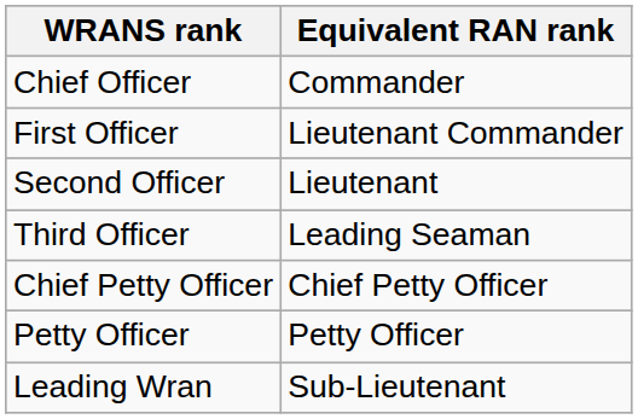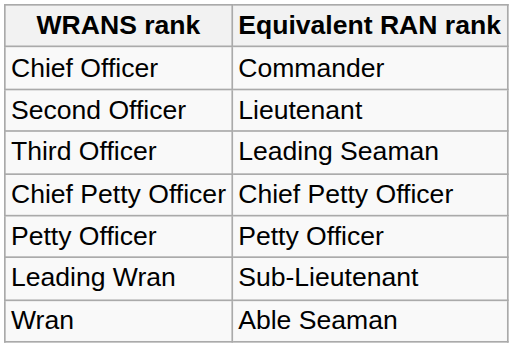 <table class="wikitable" border="1">
 <tr>
 <th>WRANS rank</th>
 <th>Equivalent RAN rank</th>
 </tr>
 <tr>
 <td>Chief Officer</td>
 <td>Commander</td>
-</tr>
-<tr>
-<td>First Officer</td>
-<td>Lieutenant Commander</td>
 </tr>
 <tr>
 <td>Second Officer</td>
 <td>Lieutenant</td>
 </tr>
 <tr>
 <td>Third Officer</td>
 <td>Leading Seaman</td>
 </tr>
 <tr>
 <td>Chief Petty Officer</td>
 <td>Chief Petty Officer</td>
 </tr>
 <tr>
 <td>Petty Officer</td>
 <td>Petty Officer</td>
 </tr>
 <tr>
 <td>Leading Wran</td>
 <td>Sub-Lieutenant</td>
 </tr>
+<tr>
+<td>Wran</td>
+<td>Able Seaman</td>
+</tr>
 </table>
